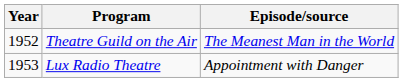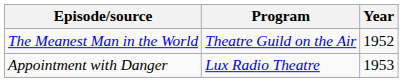 <table class="wikitable">
 <tr>
+<th>Episode/source</th>
+<th>Program</th>
 <th>Year</th>
-<th>Program</th>
-<th>Episode/source</th>
 </tr>
 <tr>
+<td><em><a href='#'>The Meanest Man in the World</a></em></td>
+<td><em><a href='#'>Theatre Guild on the Air</a></em></td>
 <td>1952</td>
-<td><em><a href='#'>Theatre Guild on the Air</a></em></td>
-<td><em><a href='#'>The Meanest Man in the World</a></em></td>
 </tr>
 <tr>
+<td><em>Appointment with Danger</em></td>
+<td><em><a href='#'>Lux Radio Theatre</a></em></td>
 <td>1953</td>
-<td><em><a href='#'>Lux Radio Theatre</a></em></td>
-<td><em>Appointment with Danger</em></td>
 </tr>
 </table>
